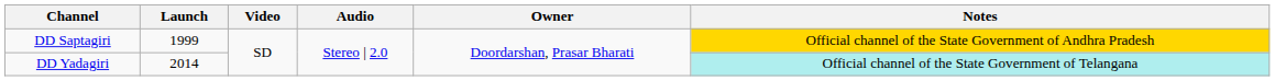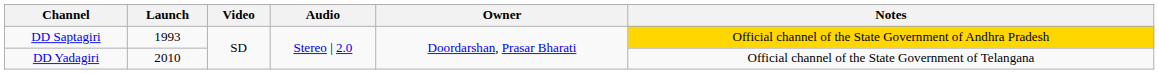 <table class="wikitable sortable" style="border-collapse:collapse; font-size: 90%; text-align:center" width="100%">
 <tr>
 <th>Channel</th>
 <th>Launch</th>
 <th>Video</th>
 <th>Audio</th>
 <th>Owner</th>
 <th>Notes</th>
 </tr>
 <tr>
 <td><a href='#'>DD Saptagiri</a></td>
-<td>1999</td>
+<td>1993</td>
 <td rowspan="2">SD</td>
 <td rowspan="2"><a href='#'>Stereo</a> | <a href='#'>2.0</a></td>
 <td rowspan="2"><a href='#'>Doordarshan</a>, <a href='#'>Prasar Bharati</a></td>
 <td style="background: gold;">Official channel of the State Government of Andhra Pradesh</td>
 </tr>
 <tr>
 <td><a href='#'>DD Yadagiri</a></td>
-<td>2014</td>
-<td style="background: paleturquoise;">Official channel of the State Government of Telangana</td>
+<td>2010</td>
+<td>Official channel of the State Government of Telangana</td>
 </tr>
 </table>
